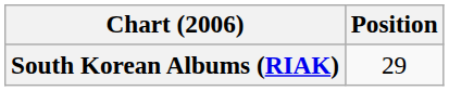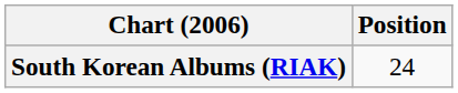 <table class="wikitable plainrowheaders">
 <tr>
 <th>Chart (2006)</th>
 <th>Position</th>
 </tr>
 <tr>
 <th scope="row">South Korean Albums (<a href='#'>RIAK</a>)</th>
-<td style="text-align:center;">29</td>
+<td style="text-align:center;">24</td>
 </tr>
 </table>
